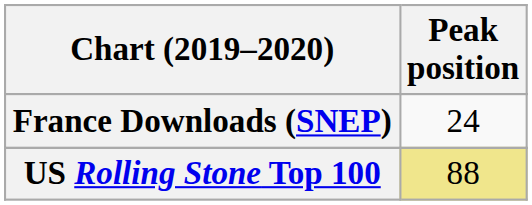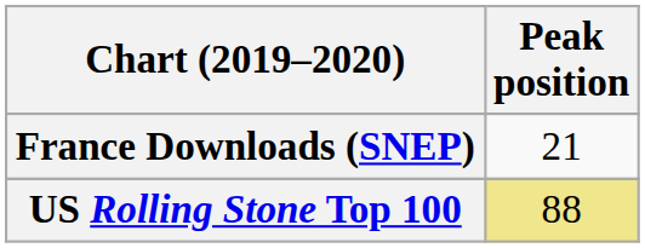 <table class="wikitable sortable plainrowheaders" style="text-align:center">
 <tr>
 <th scope="col">Chart (2019–2020)</th>
 <th scope="col">Peak<br>position</th>
 </tr>
 <tr>
 </tr>
 <tr>
 <th scope="row">France Downloads (<a href='#'>SNEP</a>)</th>
-<td>24</td>
+<td>21</td>
 </tr>
 <tr>
 </tr>
 <tr>
 </tr>
 <tr>
 </tr>
 <tr>
 </tr>
 <tr>
 </tr>
 <tr>
 </tr>
 <tr>
 </tr>
 <tr>
 <th scope="row">US <a href='#'><em>Rolling Stone</em> Top 100</a></th>
 <td style="background: khaki;">88</td>
 </tr>
 </table>
